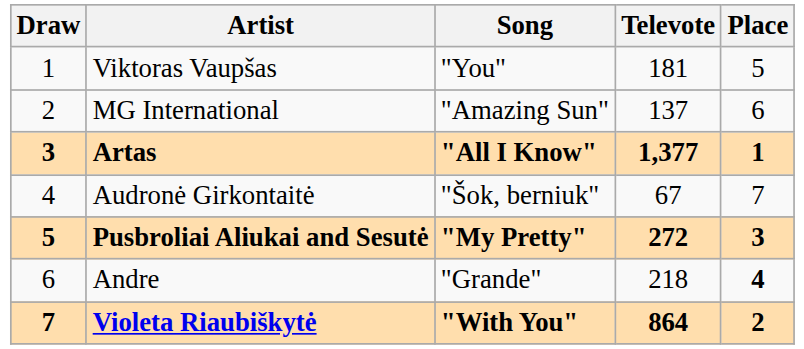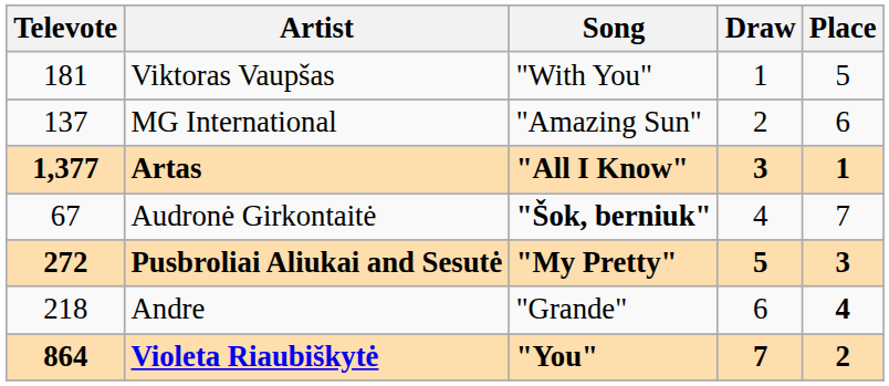 <table class="sortable wikitable" style="margin: 1em auto 1em auto; text-align:center">
 <tr>
-<th>Draw</th>
+<th>Televote</th>
 <th>Artist</th>
 <th>Song</th>
-<th>Televote</th>
+<th>Draw</th>
 <th>Place</th>
 </tr>
 <tr>
+<td>181</td>
+<td align="left">Viktoras Vaupšas</td>
+<td align="left">"With You"</td>
 <td>1</td>
-<td align="left">Viktoras Vaupšas</td>
-<td align="left">"You"</td>
-<td>181</td>
 <td>5</td>
 </tr>
 <tr>
-<td>2</td>
+<td>137</td>
 <td align="left">MG International</td>
 <td align="left">"Amazing Sun"</td>
-<td>137</td>
+<td>2</td>
 <td>6</td>
 </tr>
 <tr style="font-weight:bold; background:navajowhite;">
-<td>3</td>
+<td>1,377</td>
 <td align="left">Artas</td>
 <td align="left">"All I Know"</td>
-<td>1,377</td>
+<td>3</td>
 <td>1</td>
 </tr>
 <tr>
+<td>67</td>
+<td align="left">Audronė Girkontaitė</td>
+<td align="left"><strong>"Šok, berniuk"</strong></td>
 <td>4</td>
-<td align="left">Audronė Girkontaitė</td>
-<td align="left">"Šok, berniuk"</td>
-<td>67</td>
 <td>7</td>
 </tr>
 <tr style="font-weight:bold; background:navajowhite;">
-<td>5</td>
+<td>272</td>
 <td align="left">Pusbroliai Aliukai and Sesutė</td>
 <td align="left">"My Pretty"</td>
-<td>272</td>
+<td>5</td>
 <td>3</td>
 </tr>
 <tr>
-<td>6</td>
+<td>218</td>
 <td align="left">Andre</td>
 <td align="left">"Grande"</td>
-<td>218</td>
+<td>6</td>
 <td><strong>4</strong></td>
 </tr>
 <tr style="font-weight:bold; background:navajowhite;">
+<td>864</td>
+<td align="left"><a href='#'>Violeta Riaubiškytė</a></td>
+<td align="left">"You"</td>
 <td>7</td>
-<td align="left"><a href='#'>Violeta Riaubiškytė</a></td>
-<td align="left">"With You"</td>
-<td>864</td>
 <td>2</td>
 </tr>
 </table>
